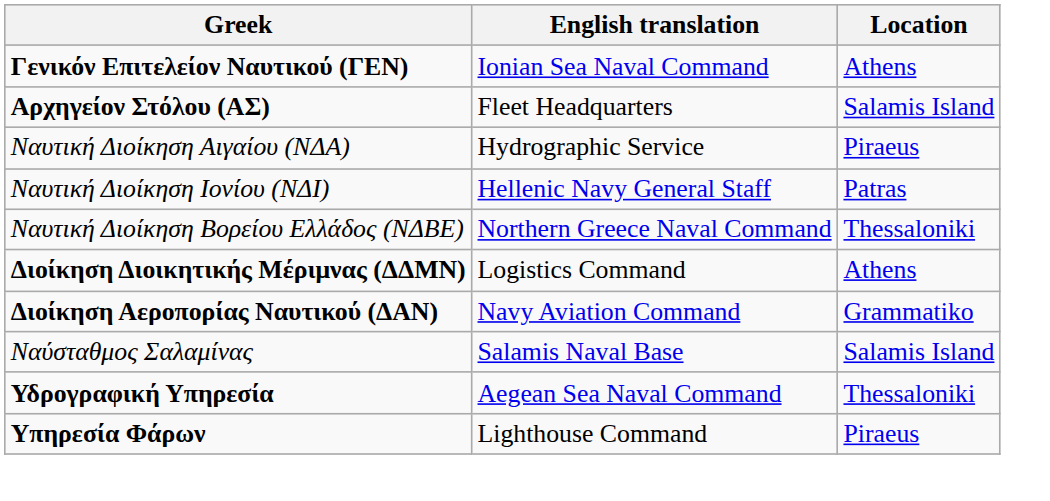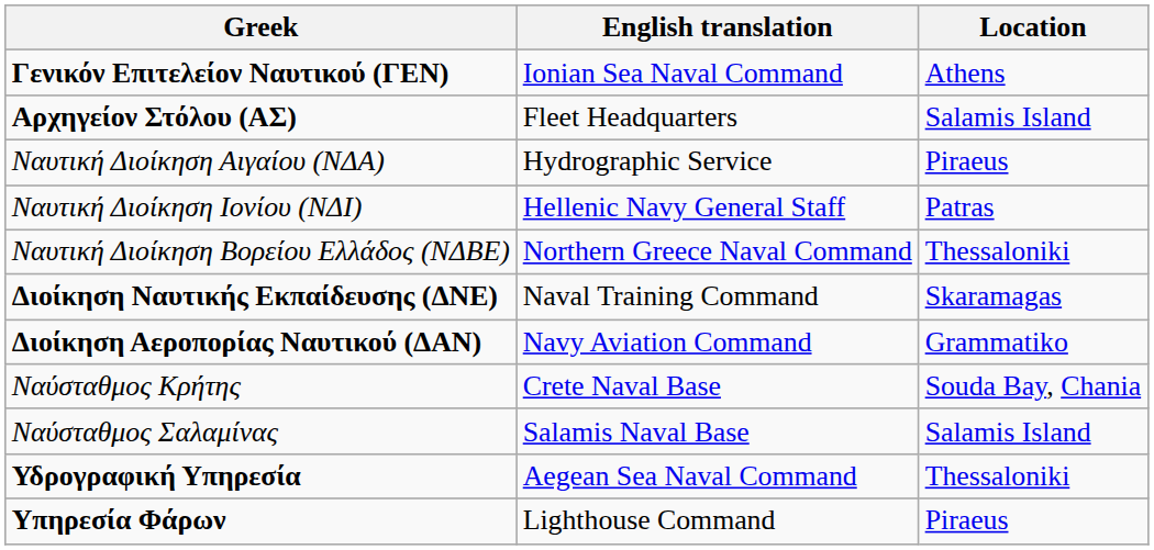 <table class="wikitable">
 <tr>
 <th>Greek</th>
 <th>English translation</th>
 <th>Location</th>
 </tr>
 <tr>
 <td><strong>Γενικόν Επιτελείον Ναυτικού (ΓΕΝ)</strong></td>
 <td><a href='#'>Ionian Sea Naval Command</a></td>
 <td><a href='#'>Athens</a></td>
 </tr>
 <tr>
 <td><strong>Αρχηγείον Στόλου (ΑΣ)</strong></td>
 <td>Fleet Headquarters</td>
 <td><a href='#'>Salamis Island</a></td>
 </tr>
 <tr>
 <td><em>Ναυτική Διοίκηση Αιγαίου (ΝΔΑ)</em></td>
 <td>Hydrographic Service</td>
 <td><a href='#'>Piraeus</a></td>
 </tr>
 <tr>
 <td><em>Ναυτική Διοίκηση Ιονίου (ΝΔΙ)</em></td>
 <td><a href='#'>Hellenic Navy General Staff</a></td>
 <td><a href='#'>Patras</a></td>
 </tr>
 <tr>
 <td><em>Ναυτική Διοίκηση Βορείου Ελλάδος (ΝΔΒΕ)</em></td>
 <td><a href='#'>Northern Greece Naval Command</a></td>
 <td><a href='#'>Thessaloniki</a></td>
 </tr>
 <tr>
-<td><strong>Διοίκηση Διοικητικής Μέριμνας (ΔΔΜΝ)</strong></td>
-<td>Logistics Command</td>
-<td><a href='#'>Athens</a></td>
+<td><strong>Διοίκηση Ναυτικής Εκπαίδευσης (ΔΝΕ)</strong></td>
+<td>Naval Training Command</td>
+<td><a href='#'>Skaramagas</a></td>
 </tr>
 <tr>
 <td><strong>Διοίκηση Αεροπορίας Ναυτικού (ΔΑΝ)</strong></td>
 <td><a href='#'>Navy Aviation Command</a></td>
 <td><a href='#'>Grammatiko</a></td>
+</tr>
+<tr>
+<td><em>Ναύσταθμος Κρήτης</em></td>
+<td><a href='#'>Crete Naval Base</a></td>
+<td><a href='#'>Souda Bay</a>, <a href='#'>Chania</a></td>
 </tr>
 <tr>
 <td><em>Ναύσταθμος Σαλαμίνας</em></td>
 <td><a href='#'>Salamis Naval Base</a></td>
 <td><a href='#'>Salamis Island</a></td>
 </tr>
 <tr>
 <td><strong>Υδρογραφική Υπηρεσία</strong></td>
 <td><a href='#'>Aegean Sea Naval Command</a></td>
 <td><a href='#'>Thessaloniki</a></td>
 </tr>
 <tr>
 <td><strong>Υπηρεσία Φάρων</strong></td>
 <td>Lighthouse Command</td>
 <td><a href='#'>Piraeus</a></td>
 </tr>
 </table>
